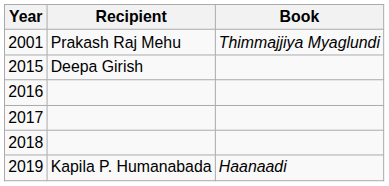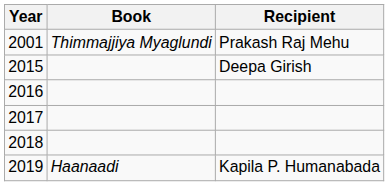 <table class="wikitable sortable">
 <tr>
 <th>Year</th>
+<th>Book</th>
 <th>Recipient</th>
-<th>Book</th>
 </tr>
 <tr>
 <td>2001</td>
+<td><em>Thimmajjiya Myaglundi</em></td>
 <td>Prakash Raj Mehu</td>
-<td><em>Thimmajjiya Myaglundi</em></td>
 </tr>
 <tr>
 <td>2015</td>
+<td></td>
 <td>Deepa Girish</td>
-<td></td>
 </tr>
 <tr>
 <td>2016</td>
 <td></td>
 <td></td>
 </tr>
 <tr>
 <td>2017</td>
 <td></td>
 <td></td>
 </tr>
 <tr>
 <td>2018</td>
 <td></td>
 <td></td>
 </tr>
 <tr>
 <td>2019</td>
+<td><em>Haanaadi</em></td>
 <td>Kapila P. Humanabada</td>
-<td><em>Haanaadi</em></td>
 </tr>
 </table>
